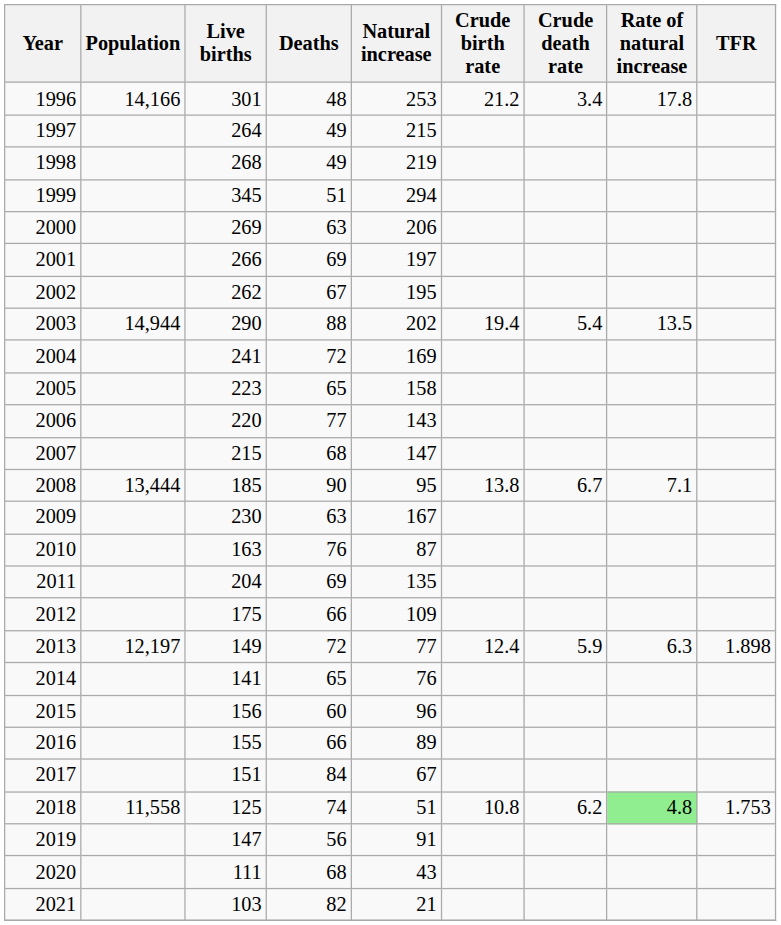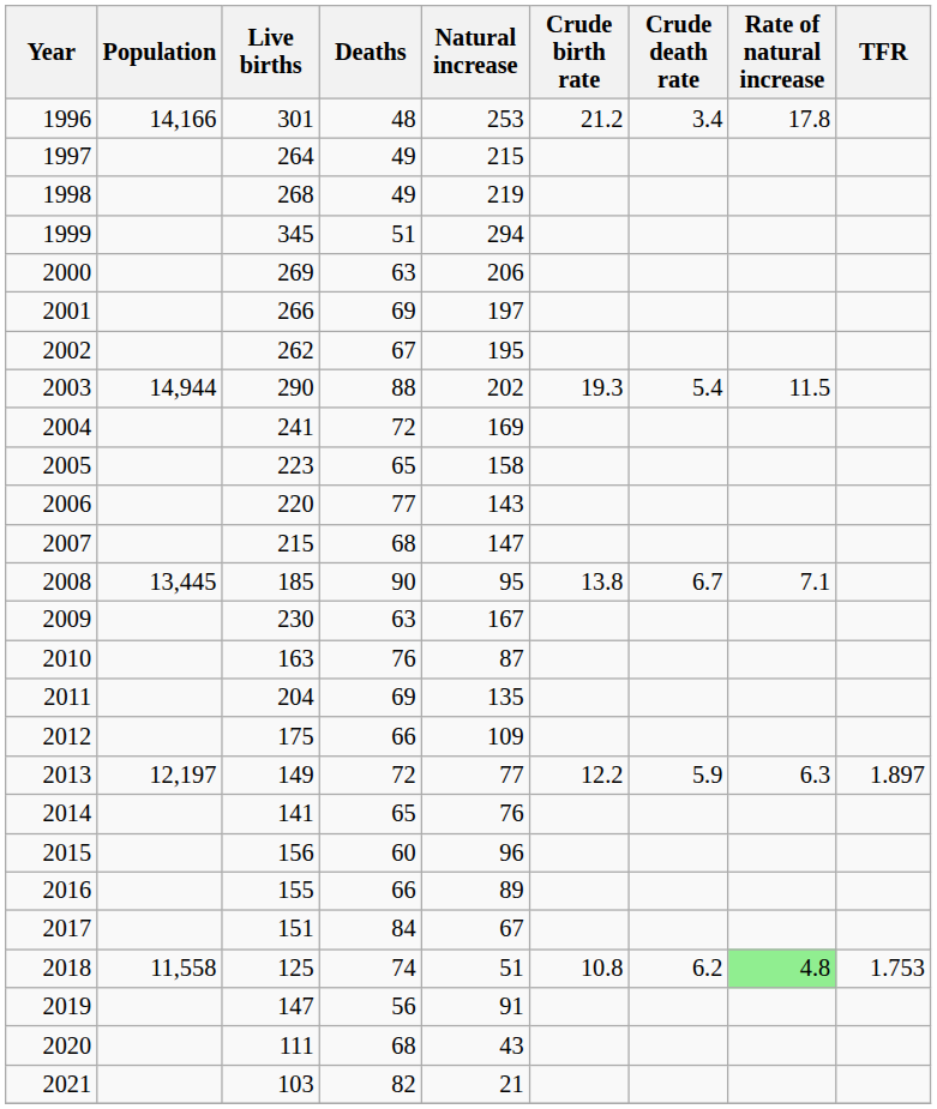 <table class="wikitable">
 <tr>
 <th width="70">Year</th>
 <th width="70">Population</th>
 <th width="70">Live births</th>
 <th width="70">Deaths</th>
 <th width="70">Natural increase</th>
 <th width="70">Crude birth rate</th>
 <th width="70">Crude death rate</th>
 <th width="70">Rate of natural increase</th>
 <th width="70">TFR</th>
 </tr>
 <tr>
 <td align="right">1996</td>
 <td align="right">14,166</td>
 <td align="right">301</td>
 <td align="right">48</td>
 <td align="right">253</td>
 <td align="right">21.2</td>
 <td align="right">3.4</td>
 <td align="right">17.8</td>
 <td align="right"></td>
 </tr>
 <tr>
 <td align="right">1997</td>
 <td align="right"></td>
 <td align="right">264</td>
 <td align="right">49</td>
 <td align="right">215</td>
 <td align="right"></td>
 <td align="right"></td>
 <td align="right"></td>
 <td align="right"></td>
 </tr>
 <tr>
 <td align="right">1998</td>
 <td align="right"></td>
 <td align="right">268</td>
 <td align="right">49</td>
 <td align="right">219</td>
 <td align="right"></td>
 <td align="right"></td>
 <td align="right"></td>
 <td align="right"></td>
 </tr>
 <tr>
 <td align="right">1999</td>
 <td align="right"></td>
 <td align="right">345</td>
 <td align="right">51</td>
 <td align="right">294</td>
 <td align="right"></td>
 <td align="right"></td>
 <td align="right"></td>
 <td align="right"></td>
 </tr>
 <tr>
 <td align="right">2000</td>
 <td align="right"></td>
 <td align="right">269</td>
 <td align="right">63</td>
 <td align="right">206</td>
 <td align="right"></td>
 <td align="right"></td>
 <td align="right"></td>
 <td align="right"></td>
 </tr>
 <tr>
 <td align="right">2001</td>
 <td align="right"></td>
 <td align="right">266</td>
 <td align="right">69</td>
 <td align="right">197</td>
 <td align="right"></td>
 <td align="right"></td>
 <td align="right"></td>
 <td align="right"></td>
 </tr>
 <tr>
 <td align="right">2002</td>
 <td align="right"></td>
 <td align="right">262</td>
 <td align="right">67</td>
 <td align="right">195</td>
 <td align="right"></td>
 <td align="right"></td>
 <td align="right"></td>
 <td align="right"></td>
 </tr>
 <tr>
 <td align="right">2003</td>
 <td align="right">14,944</td>
 <td align="right">290</td>
 <td align="right">88</td>
 <td align="right">202</td>
-<td align="right">19.4</td>
+<td align="right">19.3</td>
 <td align="right">5.4</td>
-<td align="right">13.5</td>
+<td align="right">11.5</td>
 <td align="right"></td>
 </tr>
 <tr>
 <td align="right">2004</td>
 <td align="right"></td>
 <td align="right">241</td>
 <td align="right">72</td>
 <td align="right">169</td>
 <td align="right"></td>
 <td align="right"></td>
 <td align="right"></td>
 <td align="right"></td>
 </tr>
 <tr>
 <td align="right">2005</td>
 <td align="right"></td>
 <td align="right">223</td>
 <td align="right">65</td>
 <td align="right">158</td>
 <td align="right"></td>
 <td align="right"></td>
 <td align="right"></td>
 <td align="right"></td>
 </tr>
 <tr>
 <td align="right">2006</td>
 <td align="right"></td>
 <td align="right">220</td>
 <td align="right">77</td>
 <td align="right">143</td>
 <td align="right"></td>
 <td align="right"></td>
 <td align="right"></td>
 <td align="right"></td>
 </tr>
 <tr>
 <td align="right">2007</td>
 <td align="right"></td>
 <td align="right">215</td>
 <td align="right">68</td>
 <td align="right">147</td>
 <td align="right"></td>
 <td align="right"></td>
 <td align="right"></td>
 <td align="right"></td>
 </tr>
 <tr>
 <td align="right">2008</td>
-<td align="right">13,444</td>
+<td align="right">13,445</td>
 <td align="right">185</td>
 <td align="right">90</td>
 <td align="right">95</td>
 <td align="right">13.8</td>
 <td align="right">6.7</td>
 <td align="right">7.1</td>
 <td align="right"></td>
 </tr>
 <tr>
 <td align="right">2009</td>
 <td align="right"></td>
 <td align="right">230</td>
 <td align="right">63</td>
 <td align="right">167</td>
 <td align="right"></td>
 <td align="right"></td>
 <td align="right"></td>
 <td align="right"></td>
 </tr>
 <tr>
 <td align="right">2010</td>
 <td align="right"></td>
 <td align="right">163</td>
 <td align="right">76</td>
 <td align="right">87</td>
 <td align="right"></td>
 <td align="right"></td>
 <td align="right"></td>
 <td align="right"></td>
 </tr>
 <tr>
 <td align="right">2011</td>
 <td align="right"></td>
 <td align="right">204</td>
 <td align="right">69</td>
 <td align="right">135</td>
 <td align="right"></td>
 <td align="right"></td>
 <td align="right"></td>
 <td align="right"></td>
 </tr>
 <tr>
 <td align="right">2012</td>
 <td align="right"></td>
 <td align="right">175</td>
 <td align="right">66</td>
 <td align="right">109</td>
 <td align="right"></td>
 <td align="right"></td>
 <td align="right"></td>
 <td align="right"></td>
 </tr>
 <tr>
 <td align="right">2013</td>
 <td align="right">12,197</td>
 <td align="right">149</td>
 <td align="right">72</td>
 <td align="right">77</td>
-<td align="right">12.4</td>
+<td align="right">12.2</td>
 <td align="right">5.9</td>
 <td align="right">6.3</td>
-<td align="right">1.898</td>
+<td align="right">1.897</td>
 </tr>
 <tr>
 <td align="right">2014</td>
 <td align="right"></td>
 <td align="right">141</td>
 <td align="right">65</td>
 <td align="right">76</td>
 <td align="right"></td>
 <td align="right"></td>
 <td align="right"></td>
 <td align="right"></td>
 </tr>
 <tr>
 <td align="right">2015</td>
 <td align="right"></td>
 <td align="right">156</td>
 <td align="right">60</td>
 <td align="right">96</td>
 <td align="right"></td>
 <td align="right"></td>
 <td align="right"></td>
 <td align="right"></td>
 </tr>
 <tr>
 <td align="right">2016</td>
 <td align="right"></td>
 <td align="right">155</td>
 <td align="right">66</td>
 <td align="right">89</td>
 <td align="right"></td>
 <td align="right"></td>
 <td align="right"></td>
 <td align="right"></td>
 </tr>
 <tr>
 <td align="right">2017</td>
 <td align="right"></td>
 <td align="right">151</td>
 <td align="right">84</td>
 <td align="right">67</td>
 <td align="right"></td>
 <td align="right"></td>
 <td align="right"></td>
 <td align="right"></td>
 </tr>
 <tr>
 <td align="right">2018</td>
 <td align="right">11,558</td>
 <td align="right">125</td>
 <td align="right">74</td>
 <td align="right">51</td>
 <td align="right">10.8</td>
 <td align="right">6.2</td>
 <td align="right" style="background: lightgreen;">4.8</td>
 <td align="right">1.753</td>
 </tr>
 <tr>
 <td align="right">2019</td>
 <td align="right"></td>
 <td align="right">147</td>
 <td align="right">56</td>
 <td align="right">91</td>
 <td align="right"></td>
 <td align="right"></td>
 <td align="right"></td>
 <td align="right"></td>
 </tr>
 <tr>
 <td align="right">2020</td>
 <td align="right"></td>
 <td align="right">111</td>
 <td align="right">68</td>
 <td align="right">43</td>
 <td align="right"></td>
 <td align="right"></td>
 <td align="right"></td>
 <td align="right"></td>
 </tr>
 <tr>
 <td align="right">2021</td>
 <td align="right"></td>
 <td align="right">103</td>
 <td align="right">82</td>
 <td align="right">21</td>
 <td align="right"></td>
 <td align="right"></td>
 <td align="right"></td>
 <td align="right"></td>
 </tr>
 <tr>
 </tr>
 </table>
